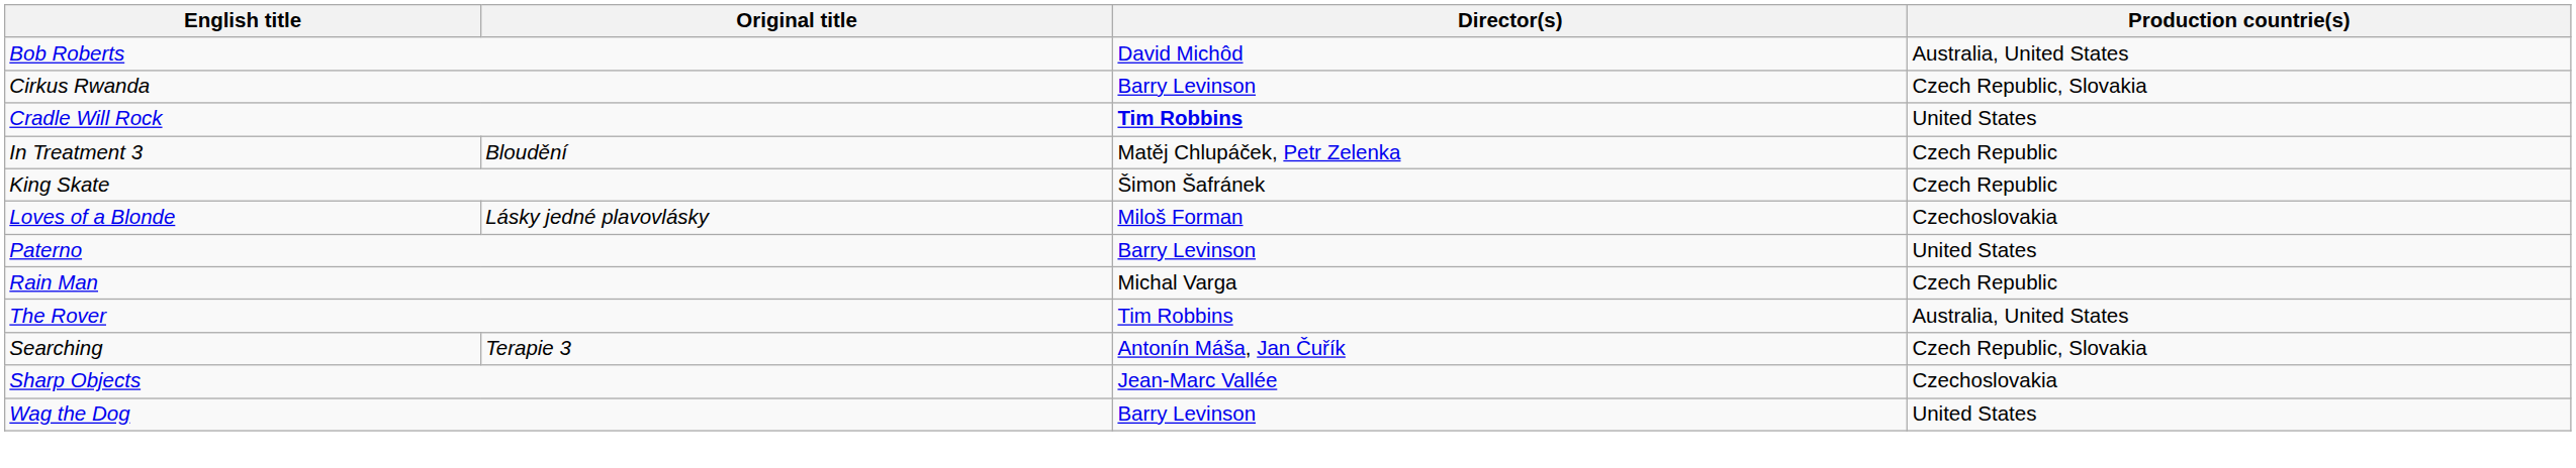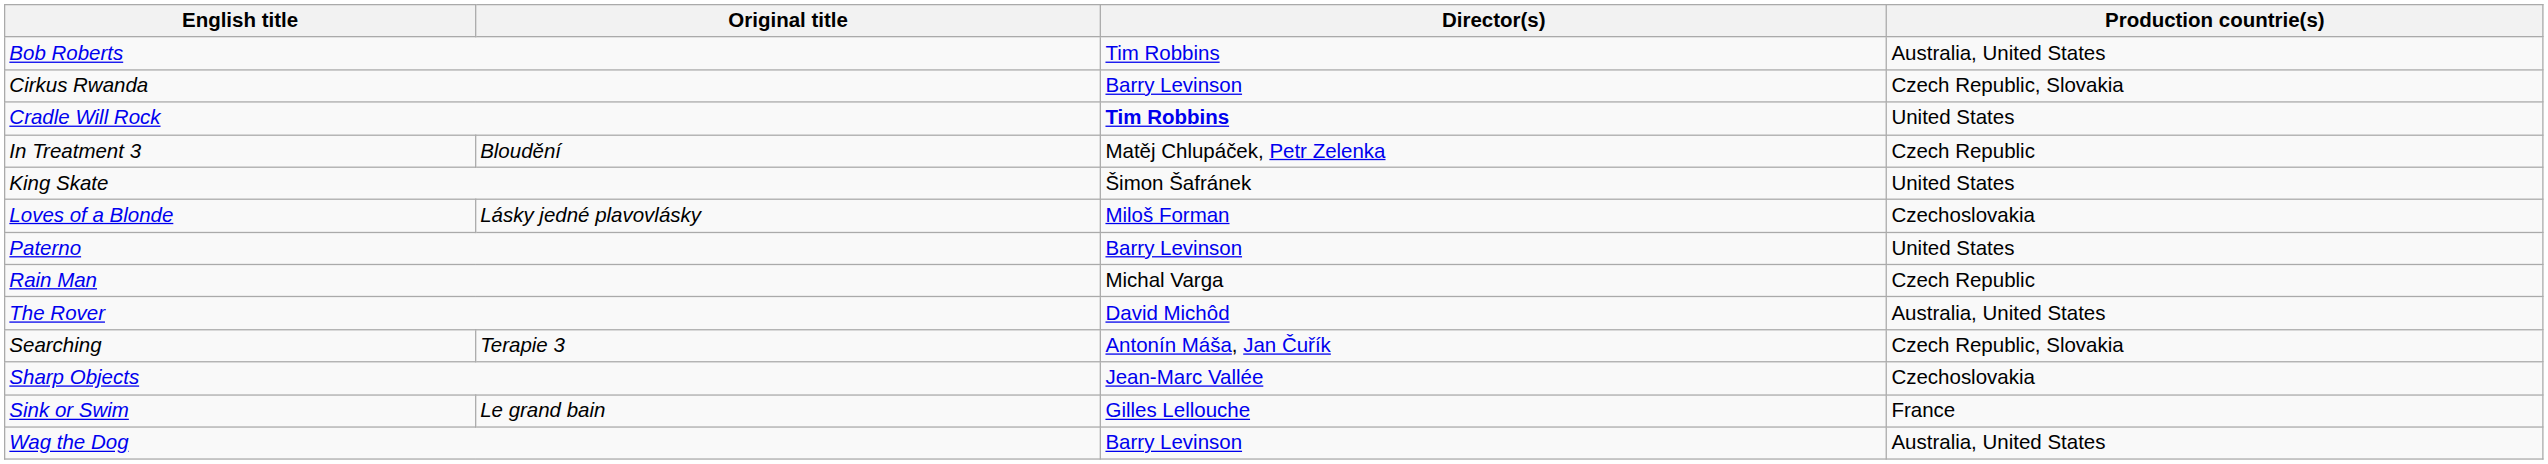 <table class="sortable wikitable" style="width:100%; margin-bottom:4px" cellpadding="5">
 <tr>
 <th scope="col">English title</th>
 <th scope="col">Original title</th>
 <th scope="col">Director(s)</th>
 <th scope="col">Production countrie(s)</th>
 </tr>
 <tr>
 <td colspan="2"><em><a href='#'>Bob Roberts</a></em></td>
-<td><a href='#'>David Michôd</a></td>
+<td><a href='#'>Tim Robbins</a></td>
 <td>Australia, United States</td>
 </tr>
 <tr>
 <td colspan="2"><em>Cirkus Rwanda</em></td>
 <td><a href='#'>Barry Levinson</a></td>
 <td>Czech Republic, Slovakia</td>
 </tr>
 <tr>
 <td colspan="2"><em><a href='#'>Cradle Will Rock</a></em></td>
 <td><strong><a href='#'>Tim Robbins</a></strong></td>
 <td>United States</td>
 </tr>
 <tr>
 <td><em>In Treatment 3</em></td>
 <td><em>Bloudění</em></td>
 <td>Matěj Chlupáček, <a href='#'>Petr Zelenka</a></td>
 <td>Czech Republic</td>
 </tr>
 <tr>
 <td colspan="2"><em>King Skate</em></td>
 <td>Šimon Šafránek</td>
-<td>Czech Republic</td>
+<td>United States</td>
 </tr>
 <tr>
 <td><em><a href='#'>Loves of a Blonde</a></em></td>
 <td><em>Lásky jedné plavovlásky</em></td>
 <td><a href='#'>Miloš Forman</a></td>
 <td>Czechoslovakia</td>
 </tr>
 <tr>
 <td colspan="2"><em><a href='#'>Paterno</a></em></td>
 <td><a href='#'>Barry Levinson</a></td>
 <td>United States</td>
 </tr>
 <tr>
 <td colspan="2"><em><a href='#'>Rain Man</a></em></td>
 <td>Michal Varga</td>
 <td>Czech Republic</td>
 </tr>
 <tr>
 <td colspan="2"><em><a href='#'>The Rover</a></em></td>
-<td><a href='#'>Tim Robbins</a></td>
+<td><a href='#'>David Michôd</a></td>
 <td>Australia, United States</td>
 </tr>
 <tr>
 <td><em>Searching</em></td>
 <td><em>Terapie 3</em></td>
 <td><a href='#'>Antonín Máša</a>, <a href='#'>Jan Čuřík</a></td>
 <td>Czech Republic, Slovakia</td>
 </tr>
 <tr>
 <td colspan="2"><em><a href='#'>Sharp Objects</a></em></td>
 <td><a href='#'>Jean-Marc Vallée</a></td>
 <td>Czechoslovakia</td>
 </tr>
 <tr>
+<td><em><a href='#'>Sink or Swim</a></em></td>
+<td><em>Le grand bain</em></td>
+<td><a href='#'>Gilles Lellouche</a></td>
+<td>France</td>
+</tr>
+<tr>
 <td colspan="2"><em><a href='#'>Wag the Dog</a></em></td>
 <td><a href='#'>Barry Levinson</a></td>
-<td>United States</td>
+<td>Australia, United States</td>
 </tr>
 </table>
